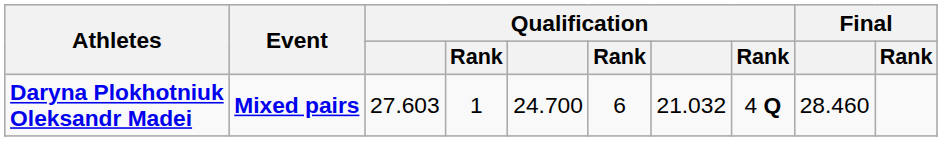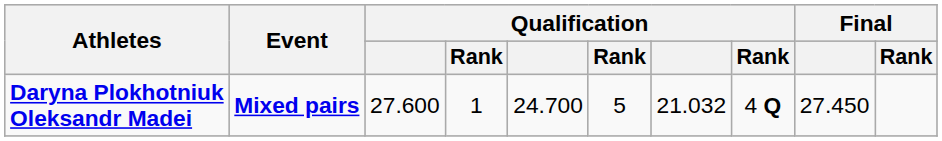 <table class="wikitable" style="font-size:90%">
 <tr>
 <th rowspan="2">Athletes</th>
 <th rowspan="2">Event</th>
 <th colspan=6>Qualification</th>
 <th colspan=2>Final</th>
 </tr>
 <tr style="font-size:95%">
 <th></th>
 <th>Rank</th>
 <th></th>
 <th>Rank</th>
 <th></th>
 <th>Rank</th>
 <th></th>
 <th>Rank</th>
 </tr>
 <tr align=center>
 <td align=left><strong><a href='#'>Daryna Plokhotniuk</a><br><a href='#'>Oleksandr Madei</a></strong></td>
 <td align=left><strong><a href='#'>Mixed pairs</a></strong></td>
-<td>27.603</td>
+<td>27.600</td>
 <td>1</td>
 <td>24.700</td>
-<td>6</td>
+<td>5</td>
 <td>21.032</td>
 <td>4 <strong>Q</strong></td>
-<td>28.460</td>
+<td>27.450</td>
 <td></td>
 </tr>
 </table>
